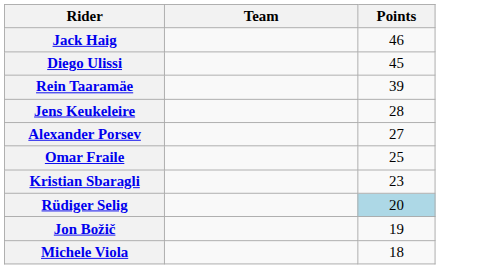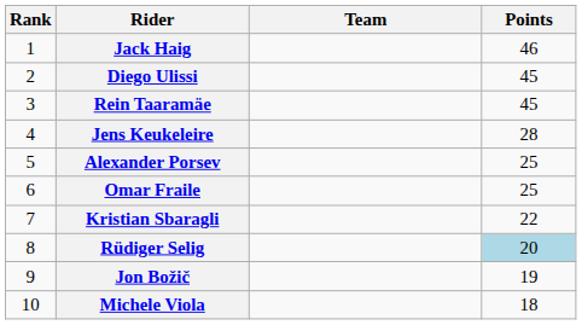 <table class="wikitable plainrowheaders">
 <tr>
+<th>Rank</th>
 <th>Rider</th>
 <th>Team</th>
 <th>Points</th>
 </tr>
 <tr>
+<td style="text-align:center;">1</td>
 <th scope="row" width=165px> <a href='#'>Jack Haig</a> </th>
 <td width=200px></td>
 <td width=76px style="text-align:center;">46</td>
 </tr>
 <tr>
+<td style="text-align:center;">2</td>
 <th scope="row"> <a href='#'>Diego Ulissi</a></th>
 <td></td>
 <td style="text-align:center;">45</td>
 </tr>
 <tr>
+<td style="text-align:center;">3</td>
 <th scope="row"> <a href='#'>Rein Taaramäe</a> </th>
 <td></td>
-<td style="text-align:center;">39</td>
+<td style="text-align:center;">45</td>
 </tr>
 <tr>
+<td style="text-align:center;">4</td>
 <th scope="row"> <a href='#'>Jens Keukeleire</a></th>
 <td></td>
 <td style="text-align:center;">28</td>
 </tr>
 <tr>
+<td style="text-align:center;">5</td>
 <th scope="row"> <a href='#'>Alexander Porsev</a></th>
 <td></td>
-<td style="text-align:center;">27</td>
+<td style="text-align:center;">25</td>
 </tr>
 <tr>
+<td style="text-align:center;">6</td>
 <th scope="row"> <a href='#'>Omar Fraile</a></th>
 <td></td>
 <td style="text-align:center;">25</td>
 </tr>
 <tr>
+<td style="text-align:center;">7</td>
 <th scope="row"> <a href='#'>Kristian Sbaragli</a></th>
 <td></td>
-<td style="text-align:center;">23</td>
+<td style="text-align:center;">22</td>
 </tr>
 <tr>
+<td style="text-align:center;">8</td>
 <th scope="row"> <a href='#'>Rüdiger Selig</a></th>
 <td></td>
 <td style="background: lightblue; text-align:center;">20</td>
 </tr>
 <tr>
+<td style="text-align:center;">9</td>
 <th scope="row"> <a href='#'>Jon Božič</a></th>
 <td></td>
 <td style="text-align:center;">19</td>
 </tr>
 <tr>
+<td style="text-align:center;">10</td>
 <th scope="row"> <a href='#'>Michele Viola</a></th>
 <td></td>
 <td style="text-align:center;">18</td>
 </tr>
 </table>
